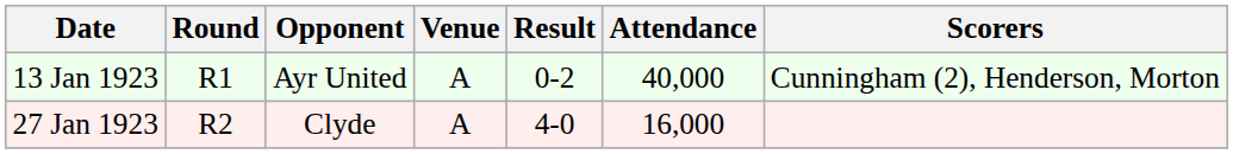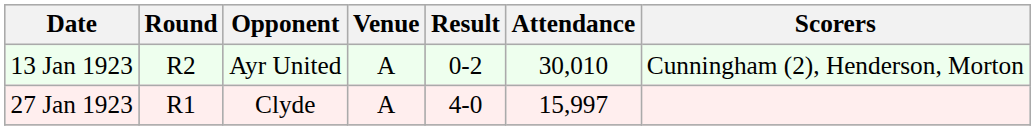 <table class="wikitable sortable" style="font-size:100%; text-align:center">
 <tr>
 <th>Date</th>
 <th>Round</th>
 <th>Opponent</th>
 <th>Venue</th>
 <th>Result</th>
 <th>Attendance</th>
 <th>Scorers</th>
 </tr>
 <tr bgcolor = "#EEFFEE">
 <td>13 Jan 1923</td>
-<td>R1</td>
+<td>R2</td>
 <td>Ayr United</td>
 <td>A</td>
 <td>0-2</td>
-<td>40,000</td>
+<td>30,010</td>
 <td>Cunningham (2), Henderson, Morton</td>
 </tr>
 <tr bgcolor = "#FFEEEE">
 <td>27 Jan 1923</td>
-<td>R2</td>
+<td>R1</td>
 <td>Clyde</td>
 <td>A</td>
 <td>4-0</td>
-<td>16,000</td>
+<td>15,997</td>
 <td></td>
 </tr>
 </table>
